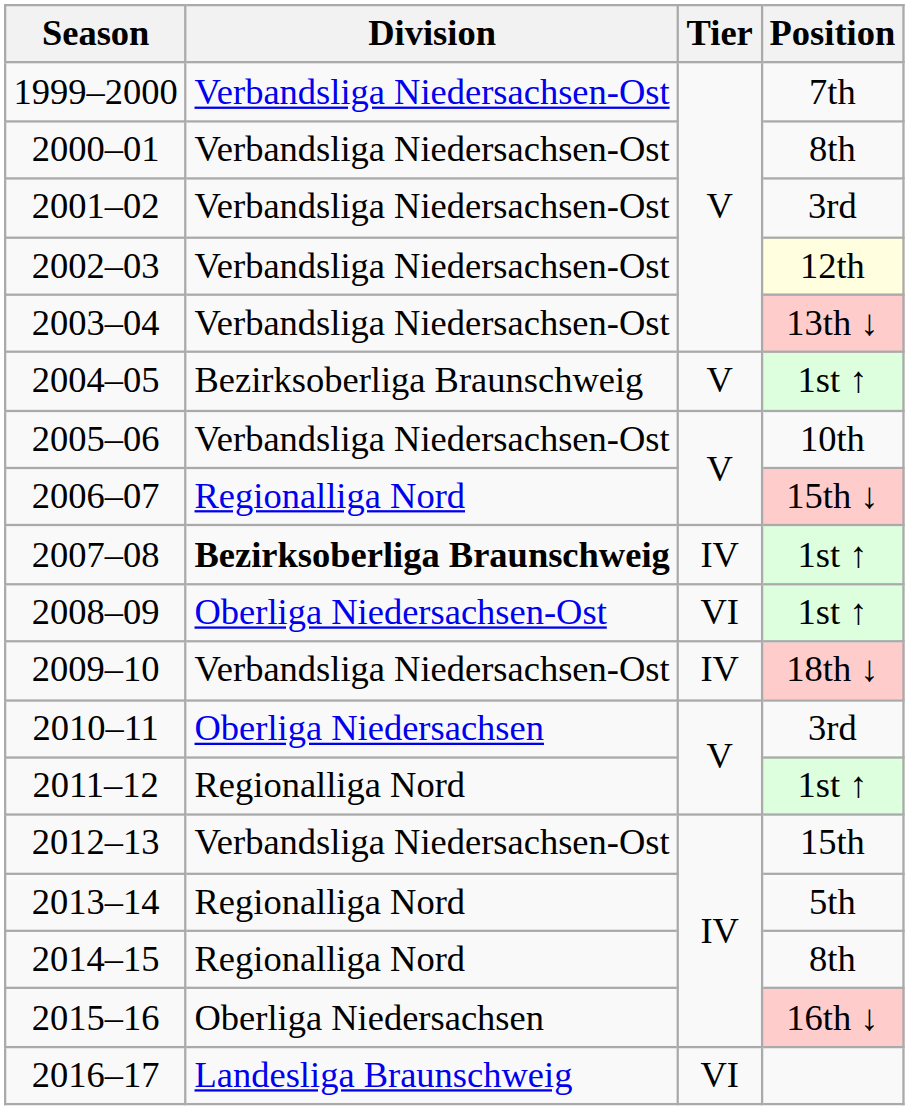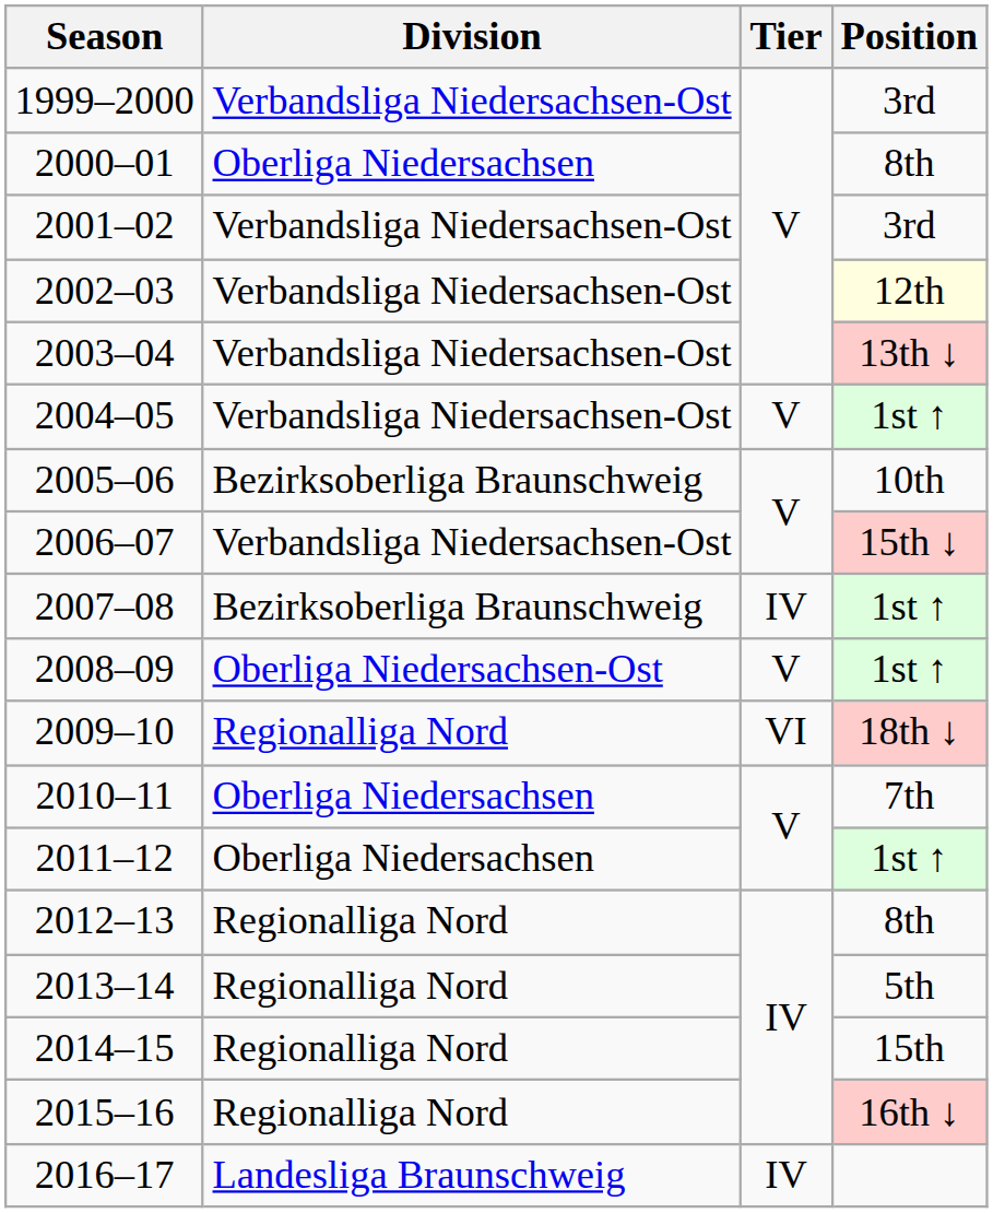 <table class="wikitable">
 <tr>
 <th>Season</th>
 <th>Division</th>
 <th>Tier</th>
 <th>Position</th>
 </tr>
 <tr align="center">
 <td>1999–2000</td>
 <td align="left"><a href='#'>Verbandsliga Niedersachsen-Ost</a></td>
 <td rowspan=5>V</td>
-<td>7th</td>
+<td>3rd</td>
 </tr>
 <tr align="center">
 <td>2000–01</td>
-<td align="left">Verbandsliga Niedersachsen-Ost</td>
+<td align="left"><a href='#'>Oberliga Niedersachsen</a></td>
 <td>8th</td>
 </tr>
 <tr align="center">
 <td>2001–02</td>
 <td align="left">Verbandsliga Niedersachsen-Ost</td>
 <td>3rd</td>
 </tr>
 <tr align="center">
 <td>2002–03</td>
 <td align="left">Verbandsliga Niedersachsen-Ost</td>
 <td style="background: lightyellow;">12th</td>
 </tr>
 <tr align="center">
 <td>2003–04</td>
 <td align="left">Verbandsliga Niedersachsen-Ost</td>
 <td style="background:#ffcccc">13th ↓</td>
 </tr>
 <tr align="center">
 <td>2004–05</td>
-<td align="left">Bezirksoberliga Braunschweig</td>
+<td align="left">Verbandsliga Niedersachsen-Ost</td>
 <td>V</td>
 <td style="background:#ddffdd">1st ↑</td>
 </tr>
 <tr align="center">
 <td>2005–06</td>
-<td align="left">Verbandsliga Niedersachsen-Ost</td>
+<td align="left">Bezirksoberliga Braunschweig</td>
 <td rowspan=2>V</td>
 <td>10th</td>
 </tr>
 <tr align="center">
 <td>2006–07</td>
-<td align="left"><a href='#'>Regionalliga Nord</a></td>
+<td align="left">Verbandsliga Niedersachsen-Ost</td>
 <td style="background:#ffcccc">15th ↓</td>
 </tr>
 <tr align="center">
 <td>2007–08</td>
-<td align="left"><strong>Bezirksoberliga Braunschweig</strong></td>
+<td align="left">Bezirksoberliga Braunschweig</td>
 <td>IV</td>
 <td style="background:#ddffdd">1st ↑</td>
 </tr>
 <tr align="center">
 <td>2008–09</td>
 <td align="left"><a href='#'>Oberliga Niedersachsen-Ost</a></td>
-<td>VI</td>
+<td>V</td>
 <td style="background:#ddffdd">1st ↑</td>
 </tr>
 <tr align="center">
 <td>2009–10</td>
-<td align="left">Verbandsliga Niedersachsen-Ost</td>
-<td>IV</td>
+<td align="left"><a href='#'>Regionalliga Nord</a></td>
+<td>VI</td>
 <td style="background:#ffcccc">18th ↓</td>
 </tr>
 <tr align="center">
 <td>2010–11</td>
 <td align="left"><a href='#'>Oberliga Niedersachsen</a></td>
 <td rowspan=2>V</td>
-<td>3rd</td>
+<td>7th</td>
 </tr>
 <tr align="center">
 <td>2011–12</td>
-<td align="left">Regionalliga Nord</td>
+<td align="left">Oberliga Niedersachsen</td>
 <td style="background:#ddffdd">1st ↑</td>
 </tr>
 <tr align="center">
 <td>2012–13</td>
-<td align="left">Verbandsliga Niedersachsen-Ost</td>
+<td align="left">Regionalliga Nord</td>
 <td rowspan=4>IV</td>
-<td>15th</td>
+<td>8th</td>
 </tr>
 <tr align="center">
 <td>2013–14</td>
 <td align="left">Regionalliga Nord</td>
 <td>5th</td>
 </tr>
 <tr align="center">
 <td>2014–15</td>
 <td align="left">Regionalliga Nord</td>
-<td>8th</td>
+<td>15th</td>
 </tr>
 <tr align="center">
 <td>2015–16</td>
-<td align="left">Oberliga Niedersachsen</td>
+<td align="left">Regionalliga Nord</td>
 <td style="background:#ffcccc">16th ↓</td>
 </tr>
 <tr align="center">
 <td>2016–17</td>
 <td align="left"><a href='#'>Landesliga Braunschweig</a></td>
-<td>VI</td>
+<td>IV</td>
 <td></td>
 </tr>
 </table>
